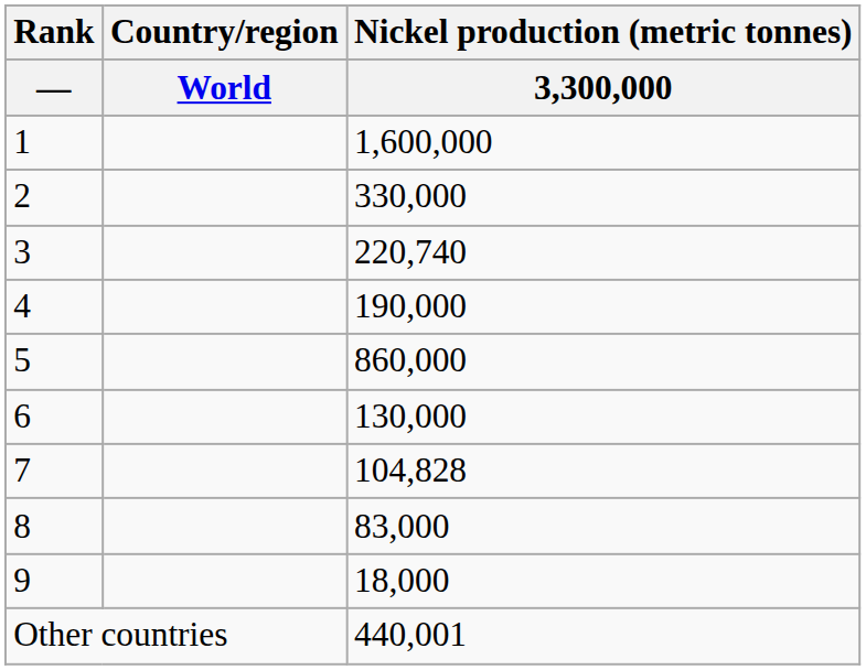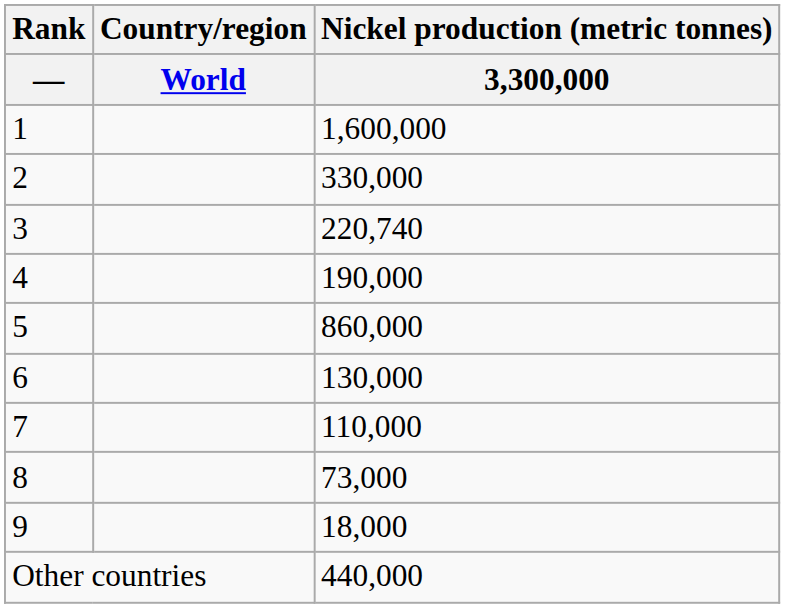 <table class="wikitable sortable">
 <tr>
 <th>Rank</th>
 <th>Country/region</th>
 <th>Nickel production (metric tonnes)</th>
 </tr>
 <tr class="sorttop">
 <th>—</th>
 <th> <a href='#'>World</a></th>
 <th>3,300,000</th>
 </tr>
 <tr>
 <td>1</td>
 <td></td>
 <td>1,600,000</td>
 </tr>
 <tr>
 <td>2</td>
 <td></td>
 <td>330,000</td>
 </tr>
 <tr>
 <td>3</td>
 <td></td>
 <td>220,740</td>
 </tr>
 <tr>
 <td>4</td>
 <td></td>
 <td>190,000</td>
 </tr>
 <tr>
 <td>5</td>
 <td></td>
 <td>860,000</td>
 </tr>
 <tr>
 <td>6</td>
 <td></td>
 <td>130,000</td>
 </tr>
 <tr>
 <td>7</td>
 <td></td>
-<td align="left">104,828</td>
+<td align="left">110,000</td>
 </tr>
 <tr>
 <td>8</td>
 <td></td>
-<td>83,000</td>
+<td>73,000</td>
 </tr>
 <tr>
 <td>9</td>
 <td></td>
 <td>18,000</td>
 </tr>
 <tr>
 <td colspan="2">Other countries</td>
-<td>440,001</td>
+<td>440,000</td>
 </tr>
 </table>
